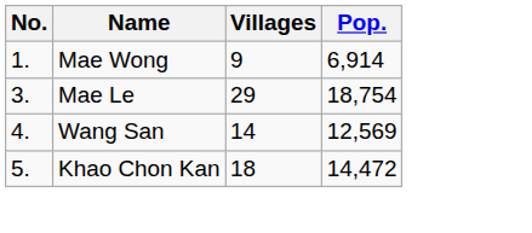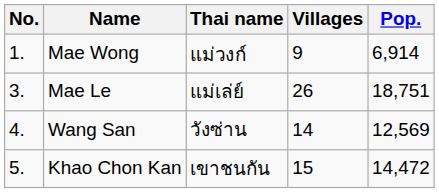 <table class="wikitable sortable">
 <tr>
 <th>No.</th>
 <th>Name</th>
+<th>Thai name</th>
 <th>Villages</th>
 <th><a href='#'>Pop.</a></th>
 </tr>
 <tr>
 <td>1.</td>
 <td>Mae Wong</td>
+<td>แม่วงก์</td>
 <td>9</td>
 <td>6,914</td>
 </tr>
 <tr>
 <td>3.</td>
 <td>Mae Le</td>
-<td>29</td>
-<td>18,754</td>
+<td>แม่เล่ย์</td>
+<td>26</td>
+<td>18,751</td>
 </tr>
 <tr>
 <td>4.</td>
 <td>Wang San</td>
+<td>วังซ่าน</td>
 <td>14</td>
 <td>12,569</td>
 </tr>
 <tr>
 <td>5.</td>
 <td>Khao Chon Kan</td>
-<td>18</td>
+<td>เขาชนกัน</td>
+<td>15</td>
 <td>14,472</td>
 </tr>
 </table>
